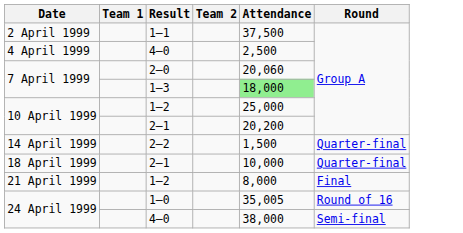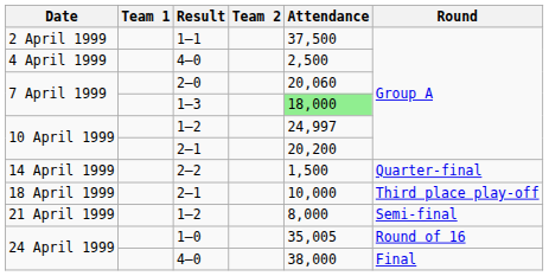 <table class="wikitable" style="text-align: left;">
 <tr>
 <th>Date</th>
 <th>Team 1</th>
 <th>Result</th>
 <th>Team 2</th>
 <th>Attendance</th>
 <th>Round</th>
 </tr>
 <tr>
 <td>2 April 1999</td>
 <td></td>
 <td>1–1</td>
 <td></td>
 <td>37,500</td>
 <td rowspan=6><a href='#'>Group A</a></td>
 </tr>
 <tr>
 <td>4 April 1999</td>
 <td></td>
 <td>4–0</td>
 <td></td>
 <td>2,500</td>
 </tr>
 <tr>
 <td rowspan=2>7 April 1999</td>
 <td></td>
 <td>2–0</td>
 <td></td>
 <td>20,060</td>
 </tr>
 <tr>
 <td></td>
 <td>1–3</td>
 <td></td>
 <td style="background: lightgreen;">18,000</td>
 </tr>
 <tr>
 <td rowspan=2>10 April 1999</td>
 <td></td>
 <td>1–2</td>
 <td></td>
-<td>25,000</td>
+<td>24,997</td>
 </tr>
 <tr>
 <td></td>
 <td>2–1</td>
 <td></td>
 <td>20,200</td>
 </tr>
 <tr>
 <td>14 April 1999</td>
 <td></td>
 <td>2–2  </td>
 <td></td>
 <td>1,500</td>
 <td><a href='#'>Quarter-final</a></td>
 </tr>
 <tr>
 <td>18 April 1999</td>
 <td></td>
 <td>2–1</td>
 <td></td>
 <td>10,000</td>
-<td><a href='#'>Quarter-final</a></td>
+<td><a href='#'>Third place play-off</a></td>
 </tr>
 <tr>
 <td>21 April 1999</td>
 <td></td>
 <td>1–2</td>
 <td></td>
 <td>8,000</td>
-<td><a href='#'>Final</a></td>
+<td><a href='#'>Semi-final</a></td>
 </tr>
 <tr>
 <td rowspan=2>24 April 1999</td>
 <td></td>
 <td>1–0</td>
 <td></td>
 <td>35,005</td>
 <td><a href='#'>Round of 16</a></td>
 </tr>
 <tr>
 <td></td>
 <td>4–0</td>
 <td></td>
 <td>38,000</td>
-<td><a href='#'>Semi-final</a></td>
+<td><a href='#'>Final</a></td>
 </tr>
 </table>
